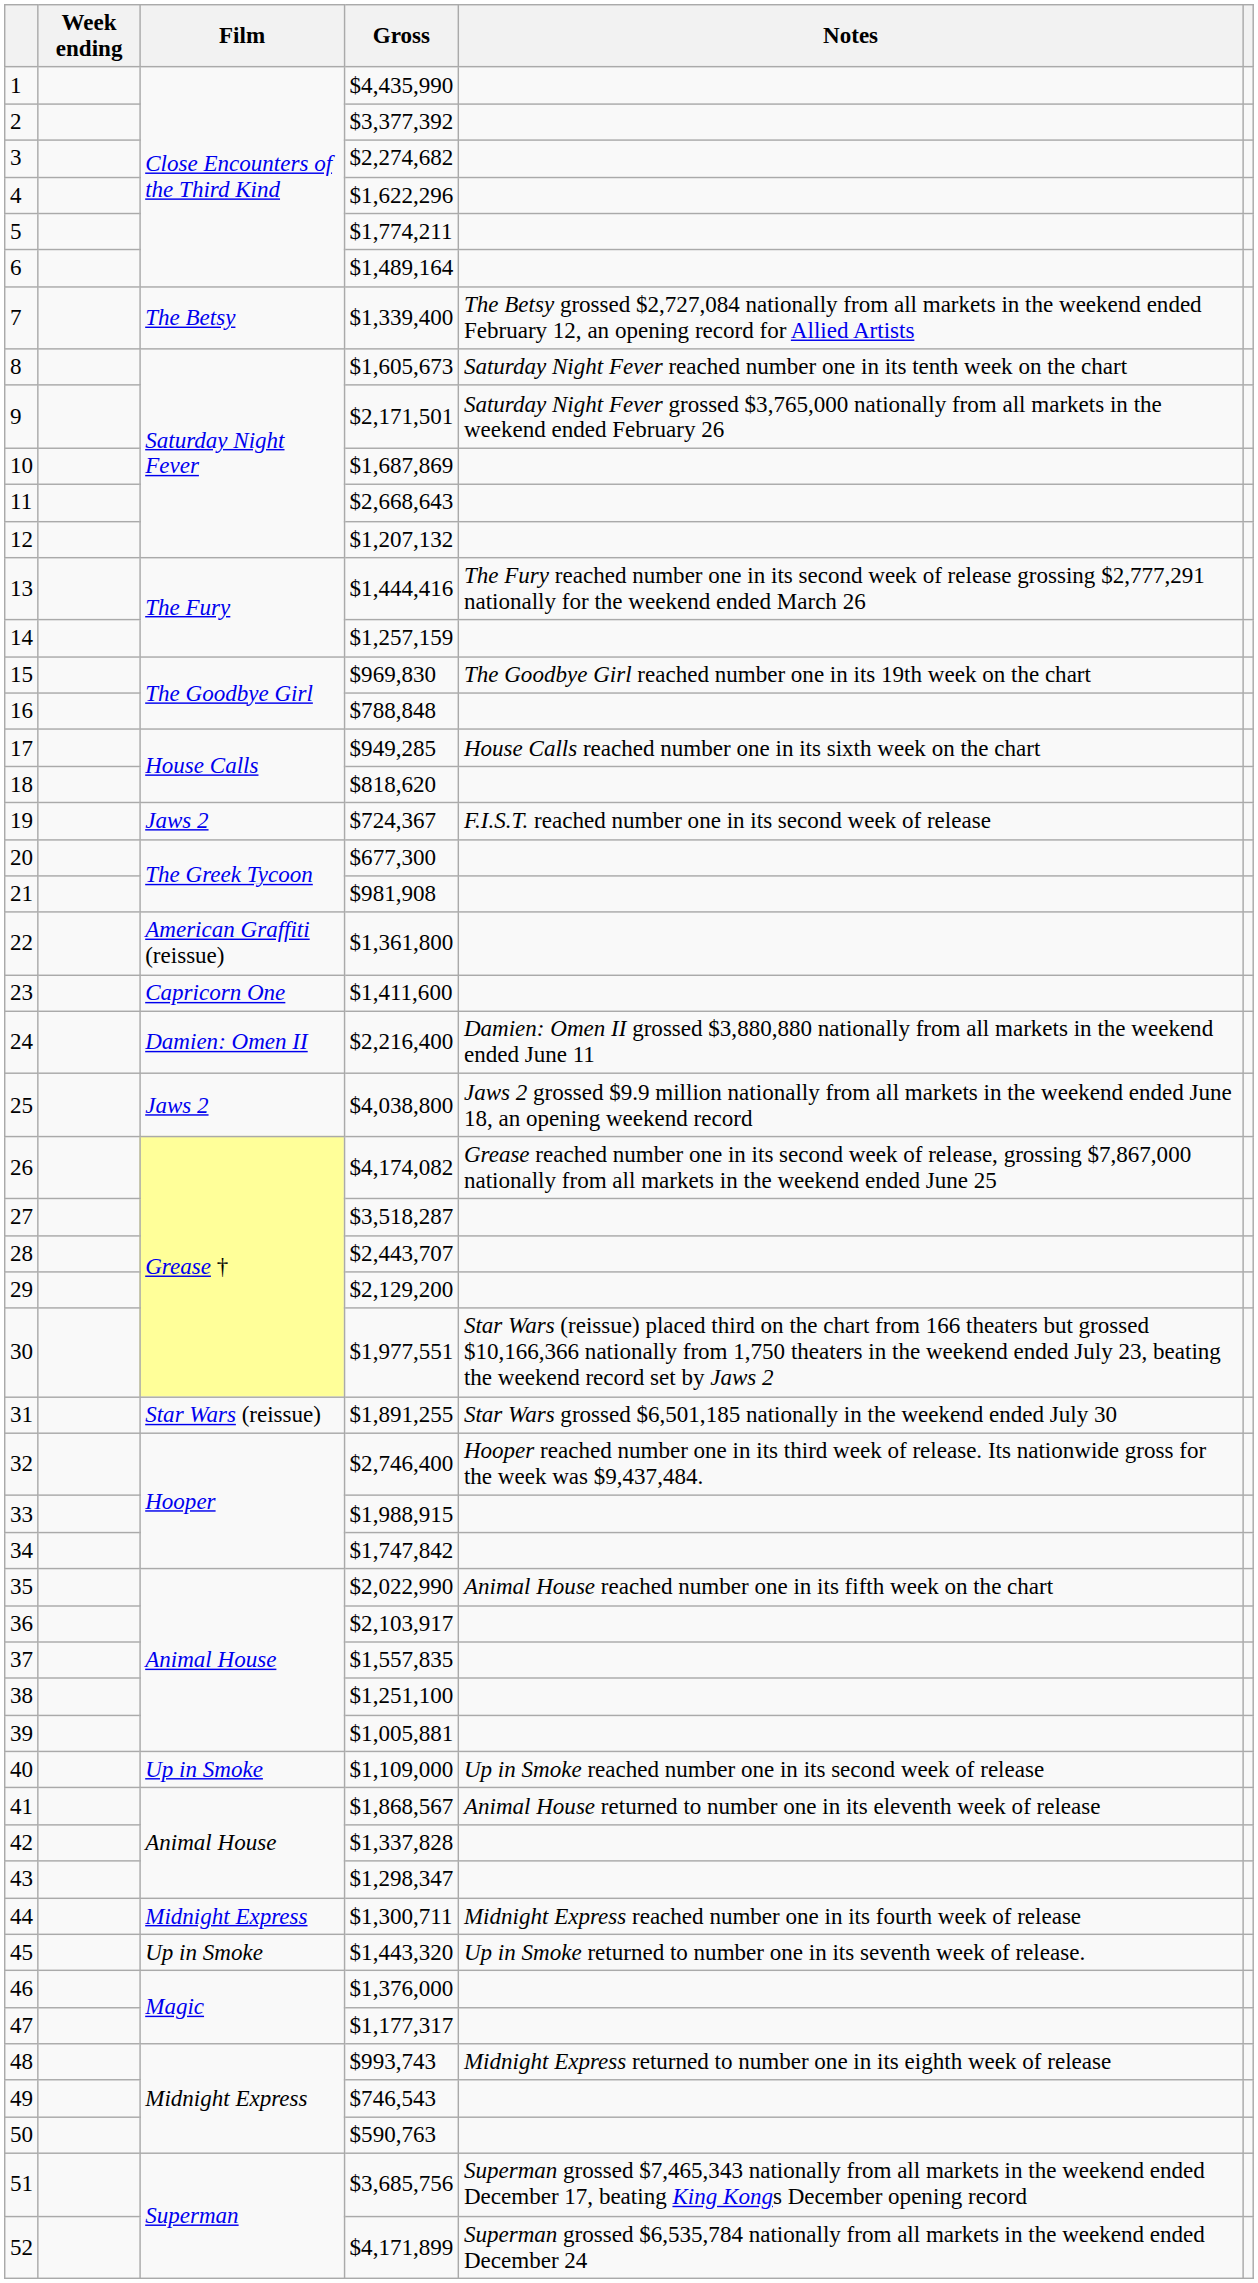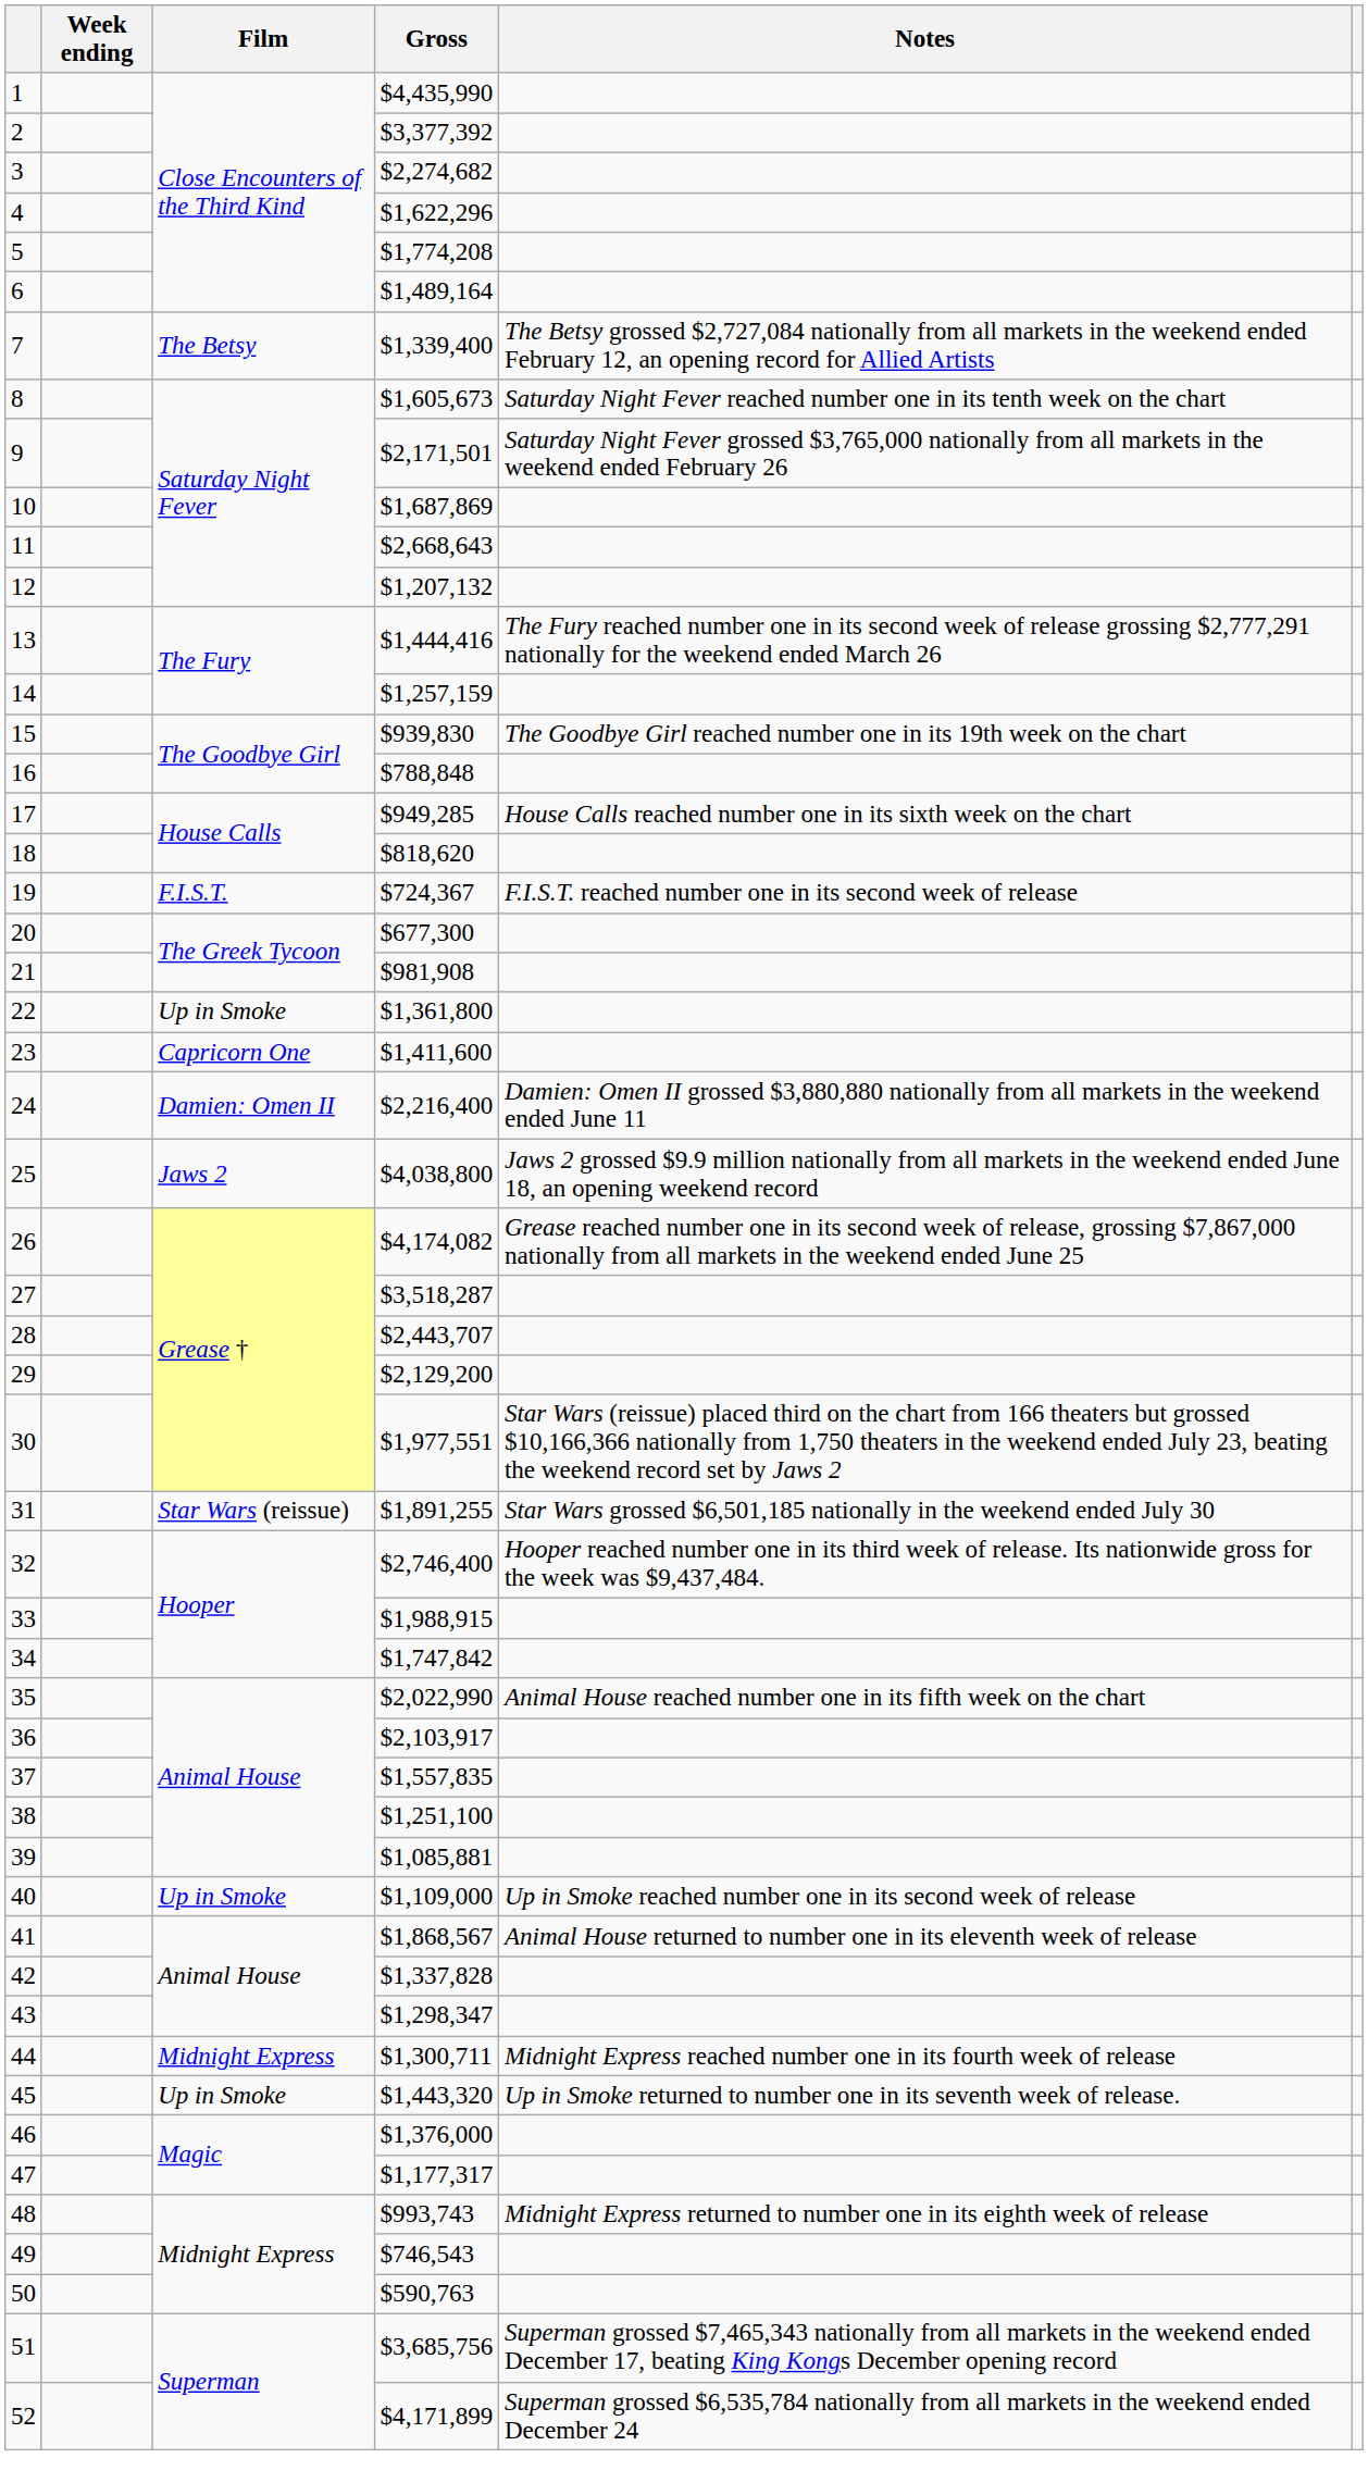 <table class="wikitable sortable">
 <tr>
 <th></th>
 <th>Week ending</th>
 <th>Film</th>
 <th>Gross</th>
 <th>Notes</th>
 <th class="unsortable"></th>
 </tr>
 <tr>
 <td>1</td>
 <td></td>
 <td rowspan="6"><em><a href='#'>Close Encounters of the Third Kind</a></em></td>
 <td>$4,435,990</td>
 <td></td>
 <td></td>
 </tr>
 <tr>
 <td>2</td>
 <td></td>
 <td>$3,377,392</td>
 <td></td>
 <td></td>
 </tr>
 <tr>
 <td>3</td>
 <td></td>
 <td>$2,274,682</td>
 <td></td>
 <td></td>
 </tr>
 <tr>
 <td>4</td>
 <td></td>
 <td>$1,622,296</td>
 <td></td>
 <td></td>
 </tr>
 <tr>
 <td>5</td>
 <td></td>
-<td>$1,774,211</td>
+<td>$1,774,208</td>
 <td></td>
 <td></td>
 </tr>
 <tr>
 <td>6</td>
 <td></td>
 <td>$1,489,164</td>
 <td></td>
 <td></td>
 </tr>
 <tr>
 <td>7</td>
 <td></td>
 <td><em><a href='#'>The Betsy</a></em></td>
 <td>$1,339,400</td>
 <td><em>The Betsy</em> grossed $2,727,084 nationally from all markets in the weekend ended February 12, an opening record for <a href='#'>Allied Artists</a></td>
 <td></td>
 </tr>
 <tr>
 <td>8</td>
 <td></td>
 <td rowspan="5"><em><a href='#'>Saturday Night Fever</a></em></td>
 <td>$1,605,673</td>
 <td><em>Saturday Night Fever</em> reached number one in its tenth week on the chart</td>
 <td></td>
 </tr>
 <tr>
 <td>9</td>
 <td></td>
 <td>$2,171,501</td>
 <td><em>Saturday Night Fever</em> grossed $3,765,000 nationally from all markets in the weekend ended February 26</td>
 <td></td>
 </tr>
 <tr>
 <td>10</td>
 <td></td>
 <td>$1,687,869</td>
 <td></td>
 <td></td>
 </tr>
 <tr>
 <td>11</td>
 <td></td>
 <td>$2,668,643</td>
 <td></td>
 <td></td>
 </tr>
 <tr>
 <td>12</td>
 <td></td>
 <td>$1,207,132</td>
 <td></td>
 <td></td>
 </tr>
 <tr>
 <td>13</td>
 <td></td>
 <td rowspan="2"><em><a href='#'>The Fury</a></em></td>
 <td>$1,444,416</td>
 <td><em>The Fury</em> reached number one in its second week of release grossing $2,777,291 nationally for the weekend ended March 26</td>
 <td></td>
 </tr>
 <tr>
 <td>14</td>
 <td></td>
 <td>$1,257,159</td>
 <td></td>
 <td></td>
 </tr>
 <tr>
 <td>15</td>
 <td></td>
 <td rowspan="2"><em><a href='#'>The Goodbye Girl</a></em></td>
-<td>$969,830</td>
+<td>$939,830</td>
 <td><em>The Goodbye Girl</em> reached number one in its 19th week on the chart</td>
 <td></td>
 </tr>
 <tr>
 <td>16</td>
 <td></td>
 <td>$788,848</td>
 <td></td>
 <td></td>
 </tr>
 <tr>
 <td>17</td>
 <td></td>
 <td rowspan="2"><em><a href='#'>House Calls</a></em></td>
 <td>$949,285</td>
 <td><em>House Calls</em> reached number one in its sixth week on the chart</td>
 <td></td>
 </tr>
 <tr>
 <td>18</td>
 <td></td>
 <td>$818,620</td>
 <td></td>
 <td></td>
 </tr>
 <tr>
 <td>19</td>
 <td></td>
-<td><em><a href='#'>Jaws 2</a></em></td>
+<td><em><a href='#'>F.I.S.T.</a></em></td>
 <td>$724,367</td>
 <td><em>F.I.S.T.</em> reached number one in its second week of release</td>
 <td></td>
 </tr>
 <tr>
 <td>20</td>
 <td></td>
 <td rowspan="2"><em><a href='#'>The Greek Tycoon</a></em></td>
 <td>$677,300</td>
 <td></td>
 <td></td>
 </tr>
 <tr>
 <td>21</td>
 <td></td>
 <td>$981,908</td>
 <td></td>
 <td></td>
 </tr>
 <tr>
 <td>22</td>
 <td></td>
-<td><em><a href='#'>American Graffiti</a></em> (reissue)</td>
+<td><em>Up in Smoke</em></td>
 <td>$1,361,800</td>
 <td></td>
 <td></td>
 </tr>
 <tr>
 <td>23</td>
 <td></td>
 <td><em><a href='#'>Capricorn One</a></em></td>
 <td>$1,411,600</td>
 <td></td>
 <td></td>
 </tr>
 <tr>
 <td>24</td>
 <td></td>
 <td><em><a href='#'>Damien: Omen II</a></em></td>
 <td>$2,216,400</td>
 <td><em>Damien: Omen II</em> grossed $3,880,880 nationally from all markets in the weekend ended June 11</td>
 <td></td>
 </tr>
 <tr>
 <td>25</td>
 <td></td>
 <td><em><a href='#'>Jaws 2</a></em></td>
 <td>$4,038,800</td>
 <td><em>Jaws 2</em> grossed $9.9 million nationally from all markets in the weekend ended June 18, an opening weekend record</td>
 <td></td>
 </tr>
 <tr>
 <td>26</td>
 <td></td>
 <td rowspan="5" style="background-color:#FFFF99"><em><a href='#'>Grease</a></em> †</td>
 <td>$4,174,082</td>
 <td><em>Grease</em> reached number one in its second week of release, grossing $7,867,000 nationally from all markets in the weekend ended June 25</td>
 <td></td>
 </tr>
 <tr>
 <td>27</td>
 <td></td>
 <td>$3,518,287</td>
 <td></td>
 <td></td>
 </tr>
 <tr>
 <td>28</td>
 <td></td>
 <td>$2,443,707</td>
 <td></td>
 <td></td>
 </tr>
 <tr>
 <td>29</td>
 <td></td>
 <td>$2,129,200</td>
 <td></td>
 <td></td>
 </tr>
 <tr>
 <td>30</td>
 <td></td>
 <td>$1,977,551</td>
 <td><em>Star Wars</em> (reissue) placed third on the chart from 166 theaters but grossed $10,166,366 nationally from 1,750 theaters in the weekend ended July 23, beating the weekend record set by <em>Jaws 2</em></td>
 <td></td>
 </tr>
 <tr>
 <td>31</td>
 <td></td>
 <td><em><a href='#'>Star Wars</a></em> (reissue)</td>
 <td>$1,891,255</td>
 <td><em>Star Wars</em> grossed $6,501,185 nationally in the weekend ended July 30</td>
 <td></td>
 </tr>
 <tr>
 <td>32</td>
 <td></td>
 <td rowspan="3"><em><a href='#'>Hooper</a></em></td>
 <td>$2,746,400</td>
 <td><em>Hooper</em> reached number one in its third week of release. Its nationwide gross for the week was $9,437,484.</td>
 <td></td>
 </tr>
 <tr>
 <td>33</td>
 <td></td>
 <td>$1,988,915</td>
 <td></td>
 <td></td>
 </tr>
 <tr>
 <td>34</td>
 <td></td>
 <td>$1,747,842</td>
 <td></td>
 <td></td>
 </tr>
 <tr>
 <td>35</td>
 <td></td>
 <td rowspan="5"><em><a href='#'>Animal House</a></em></td>
 <td>$2,022,990</td>
 <td><em>Animal House</em> reached number one in its fifth week on the chart</td>
 <td></td>
 </tr>
 <tr>
 <td>36</td>
 <td></td>
 <td>$2,103,917</td>
 <td></td>
 <td></td>
 </tr>
 <tr>
 <td>37</td>
 <td></td>
 <td>$1,557,835</td>
 <td></td>
 <td></td>
 </tr>
 <tr>
 <td>38</td>
 <td></td>
 <td>$1,251,100</td>
 <td></td>
 <td></td>
 </tr>
 <tr>
 <td>39</td>
 <td></td>
-<td>$1,005,881</td>
+<td>$1,085,881</td>
 <td></td>
 <td></td>
 </tr>
 <tr>
 <td>40</td>
 <td></td>
 <td><em><a href='#'>Up in Smoke</a></em></td>
 <td>$1,109,000</td>
 <td><em>Up in Smoke</em> reached number one in its second week of release</td>
 <td></td>
 </tr>
 <tr>
 <td>41</td>
 <td></td>
 <td rowspan="3"><em>Animal House</em></td>
 <td>$1,868,567</td>
 <td><em>Animal House</em> returned to number one in its eleventh week of release</td>
 <td></td>
 </tr>
 <tr>
 <td>42</td>
 <td></td>
 <td>$1,337,828</td>
 <td></td>
 <td></td>
 </tr>
 <tr>
 <td>43</td>
 <td></td>
 <td>$1,298,347</td>
 <td></td>
 <td></td>
 </tr>
 <tr>
 <td>44</td>
 <td></td>
 <td><em><a href='#'>Midnight Express</a></em></td>
 <td>$1,300,711</td>
 <td><em>Midnight Express</em> reached number one in its fourth week of release</td>
 <td></td>
 </tr>
 <tr>
 <td>45</td>
 <td></td>
 <td><em>Up in Smoke</em></td>
 <td>$1,443,320</td>
 <td><em>Up in Smoke</em> returned to number one in its seventh week of release.</td>
 <td></td>
 </tr>
 <tr>
 <td>46</td>
 <td></td>
 <td rowspan="2"><em><a href='#'>Magic</a></em></td>
 <td>$1,376,000</td>
 <td></td>
 <td></td>
 </tr>
 <tr>
 <td>47</td>
 <td></td>
 <td>$1,177,317</td>
 <td></td>
 <td></td>
 </tr>
 <tr>
 <td>48</td>
 <td></td>
 <td rowspan="3"><em>Midnight Express</em></td>
 <td>$993,743</td>
 <td><em>Midnight Express</em> returned to number one in its eighth week of release</td>
 <td></td>
 </tr>
 <tr>
 <td>49</td>
 <td></td>
 <td>$746,543</td>
 <td></td>
 <td></td>
 </tr>
 <tr>
 <td>50</td>
 <td></td>
 <td>$590,763</td>
 <td></td>
 <td></td>
 </tr>
 <tr>
 <td>51</td>
 <td></td>
 <td rowspan="2"><em><a href='#'>Superman</a></em></td>
 <td>$3,685,756</td>
 <td><em>Superman</em> grossed $7,465,343 nationally from all markets in the weekend ended December 17, beating <em><a href='#'>King Kong</a></em>s December opening record</td>
 <td></td>
 </tr>
 <tr>
 <td>52</td>
 <td></td>
 <td>$4,171,899</td>
 <td><em>Superman</em> grossed $6,535,784 nationally from all markets in the weekend ended December 24</td>
 <td></td>
 </tr>
 <tr>
 </tr>
 </table>
